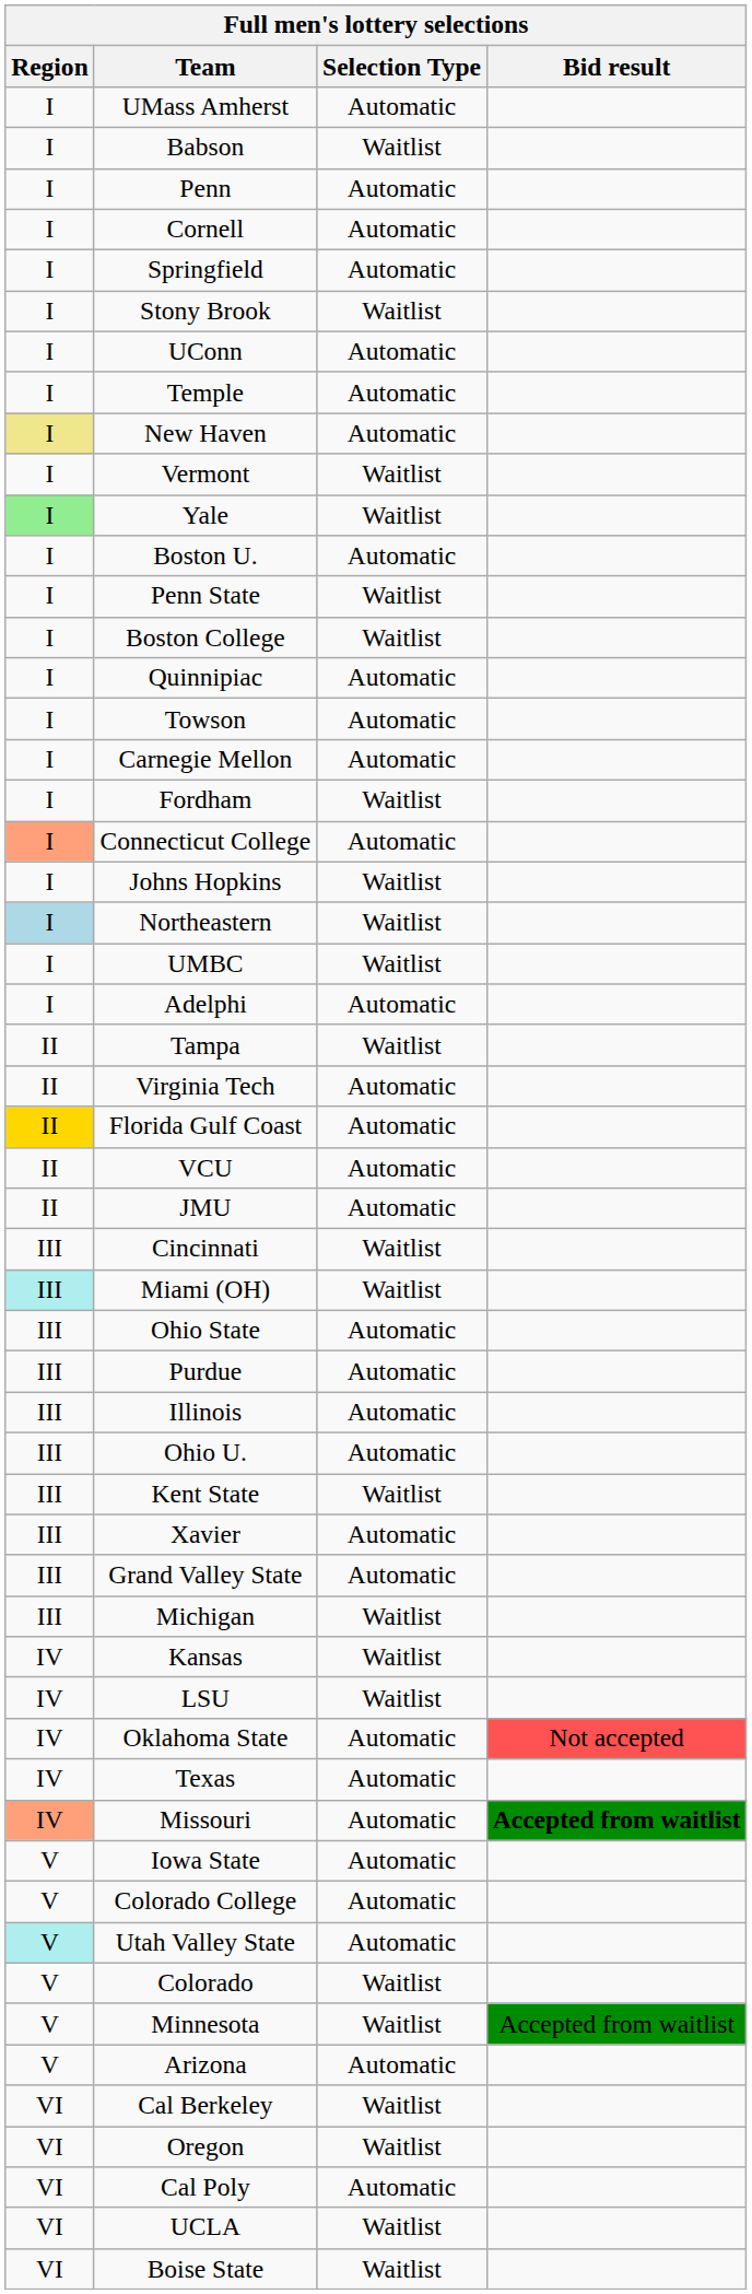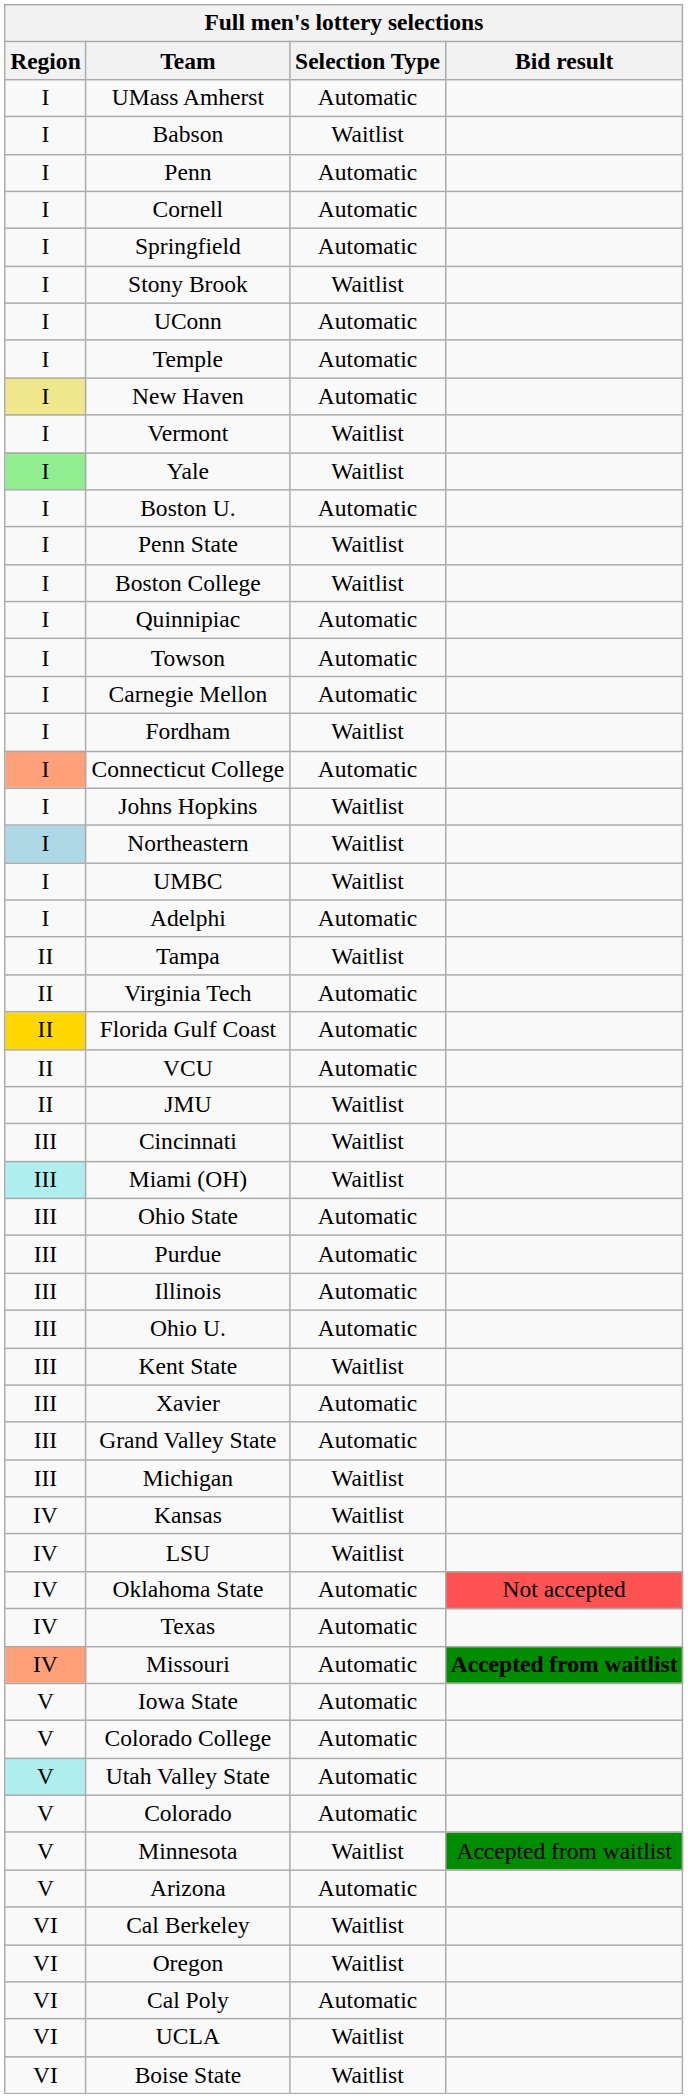 <table class="wikitable sortable mw-collapsible mw-collapsed" style="text-align:center">
 <tr>
 <th colspan="4">Full men's lottery selections</th>
 </tr>
 <tr>
 <th>Region</th>
 <th>Team</th>
 <th>Selection Type</th>
 <th>Bid result</th>
 </tr>
 <tr>
 <td>I</td>
 <td>UMass Amherst</td>
 <td>Automatic</td>
 <td></td>
 </tr>
 <tr>
 <td>I</td>
 <td>Babson</td>
 <td>Waitlist</td>
 <td></td>
 </tr>
 <tr>
 <td>I</td>
 <td>Penn</td>
 <td>Automatic</td>
 <td></td>
 </tr>
 <tr>
 <td>I</td>
 <td>Cornell</td>
 <td>Automatic</td>
 <td></td>
 </tr>
 <tr>
 <td>I</td>
 <td>Springfield</td>
 <td>Automatic</td>
 <td></td>
 </tr>
 <tr>
 <td>I</td>
 <td>Stony Brook</td>
 <td>Waitlist</td>
 <td></td>
 </tr>
 <tr>
 <td>I</td>
 <td>UConn</td>
 <td>Automatic</td>
 <td></td>
 </tr>
 <tr>
 <td>I</td>
 <td>Temple</td>
 <td>Automatic</td>
 <td></td>
 </tr>
 <tr>
 <td style="background: khaki;">I</td>
 <td>New Haven</td>
 <td>Automatic</td>
 <td></td>
 </tr>
 <tr>
 <td>I</td>
 <td>Vermont</td>
 <td>Waitlist</td>
 <td></td>
 </tr>
 <tr>
 <td style="background: lightgreen;">I</td>
 <td>Yale</td>
 <td>Waitlist</td>
 <td></td>
 </tr>
 <tr>
 <td>I</td>
 <td>Boston U.</td>
 <td>Automatic</td>
 <td></td>
 </tr>
 <tr>
 <td>I</td>
 <td>Penn State</td>
 <td>Waitlist</td>
 <td></td>
 </tr>
 <tr>
 <td>I</td>
 <td>Boston College</td>
 <td>Waitlist</td>
 <td></td>
 </tr>
 <tr>
 <td>I</td>
 <td>Quinnipiac</td>
 <td>Automatic</td>
 <td></td>
 </tr>
 <tr>
 <td>I</td>
 <td>Towson</td>
 <td>Automatic</td>
 <td></td>
 </tr>
 <tr>
 <td>I</td>
 <td>Carnegie Mellon</td>
 <td>Automatic</td>
 <td></td>
 </tr>
 <tr>
 <td>I</td>
 <td>Fordham</td>
 <td>Waitlist</td>
 <td></td>
 </tr>
 <tr>
 <td style="background: lightsalmon;">I</td>
 <td>Connecticut College</td>
 <td>Automatic</td>
 <td></td>
 </tr>
 <tr>
 <td>I</td>
 <td>Johns Hopkins</td>
 <td>Waitlist</td>
 <td></td>
 </tr>
 <tr>
 <td style="background: lightblue;">I</td>
 <td>Northeastern</td>
 <td>Waitlist</td>
 <td></td>
 </tr>
 <tr>
 <td>I</td>
 <td>UMBC</td>
 <td>Waitlist</td>
 <td></td>
 </tr>
 <tr>
 <td>I</td>
 <td>Adelphi</td>
 <td>Automatic</td>
 <td></td>
 </tr>
 <tr>
 <td>II</td>
 <td>Tampa</td>
 <td>Waitlist</td>
 <td></td>
 </tr>
 <tr>
 <td>II</td>
 <td>Virginia Tech</td>
 <td>Automatic</td>
 <td></td>
 </tr>
 <tr>
 <td style="background: gold;">II</td>
 <td>Florida Gulf Coast</td>
 <td>Automatic</td>
 <td></td>
 </tr>
 <tr>
 <td>II</td>
 <td>VCU</td>
 <td>Automatic</td>
 <td></td>
 </tr>
 <tr>
 <td>II</td>
 <td>JMU</td>
-<td>Automatic</td>
+<td>Waitlist</td>
 <td></td>
 </tr>
 <tr>
 <td>III</td>
 <td>Cincinnati</td>
 <td>Waitlist</td>
 <td></td>
 </tr>
 <tr>
 <td style="background: paleturquoise;">III</td>
 <td>Miami (OH)</td>
 <td>Waitlist</td>
 <td></td>
 </tr>
 <tr>
 <td>III</td>
 <td>Ohio State</td>
 <td>Automatic</td>
 <td></td>
 </tr>
 <tr>
 <td>III</td>
 <td>Purdue</td>
 <td>Automatic</td>
 <td></td>
 </tr>
 <tr>
 <td>III</td>
 <td>Illinois</td>
 <td>Automatic</td>
 <td></td>
 </tr>
 <tr>
 <td>III</td>
 <td>Ohio U.</td>
 <td>Automatic</td>
 <td></td>
 </tr>
 <tr>
 <td>III</td>
 <td>Kent State</td>
 <td>Waitlist</td>
 <td></td>
 </tr>
 <tr>
 <td>III</td>
 <td>Xavier</td>
 <td>Automatic</td>
 <td></td>
 </tr>
 <tr>
 <td>III</td>
 <td>Grand Valley State</td>
 <td>Automatic</td>
 <td></td>
 </tr>
 <tr>
 <td>III</td>
 <td>Michigan</td>
 <td>Waitlist</td>
 <td></td>
 </tr>
 <tr>
 <td>IV</td>
 <td>Kansas</td>
 <td>Waitlist</td>
 <td></td>
 </tr>
 <tr>
 <td>IV</td>
 <td>LSU</td>
 <td>Waitlist</td>
 <td></td>
 </tr>
 <tr>
 <td>IV</td>
 <td>Oklahoma State</td>
 <td>Automatic</td>
 <td bgcolor=ff5353>Not accepted</td>
 </tr>
 <tr>
 <td>IV</td>
 <td>Texas</td>
 <td>Automatic</td>
 <td></td>
 </tr>
 <tr>
 <td style="background: lightsalmon;">IV</td>
 <td>Missouri</td>
 <td>Automatic</td>
 <td bgcolor=008c00><strong>Accepted from waitlist</strong></td>
 </tr>
 <tr>
 <td>V</td>
 <td>Iowa State</td>
 <td>Automatic</td>
 <td></td>
 </tr>
 <tr>
 <td>V</td>
 <td>Colorado College</td>
 <td>Automatic</td>
 <td></td>
 </tr>
 <tr>
 <td style="background: paleturquoise;">V</td>
 <td>Utah Valley State</td>
 <td>Automatic</td>
 <td></td>
 </tr>
 <tr>
 <td>V</td>
 <td>Colorado</td>
-<td>Waitlist</td>
+<td>Automatic</td>
 <td></td>
 </tr>
 <tr>
 <td>V</td>
 <td>Minnesota</td>
 <td>Waitlist</td>
 <td bgcolor=008c00>Accepted from waitlist</td>
 </tr>
 <tr>
 <td>V</td>
 <td>Arizona</td>
 <td>Automatic</td>
 <td></td>
 </tr>
 <tr>
 <td>VI</td>
 <td>Cal Berkeley</td>
 <td>Waitlist</td>
 <td></td>
 </tr>
 <tr>
 <td>VI</td>
 <td>Oregon</td>
 <td>Waitlist</td>
 <td></td>
 </tr>
 <tr>
 <td>VI</td>
 <td>Cal Poly</td>
 <td>Automatic</td>
 <td></td>
 </tr>
 <tr>
 <td>VI</td>
 <td>UCLA</td>
 <td>Waitlist</td>
 <td></td>
 </tr>
 <tr>
 <td>VI</td>
 <td>Boise State</td>
 <td>Waitlist</td>
 <td></td>
 </tr>
 </table>
